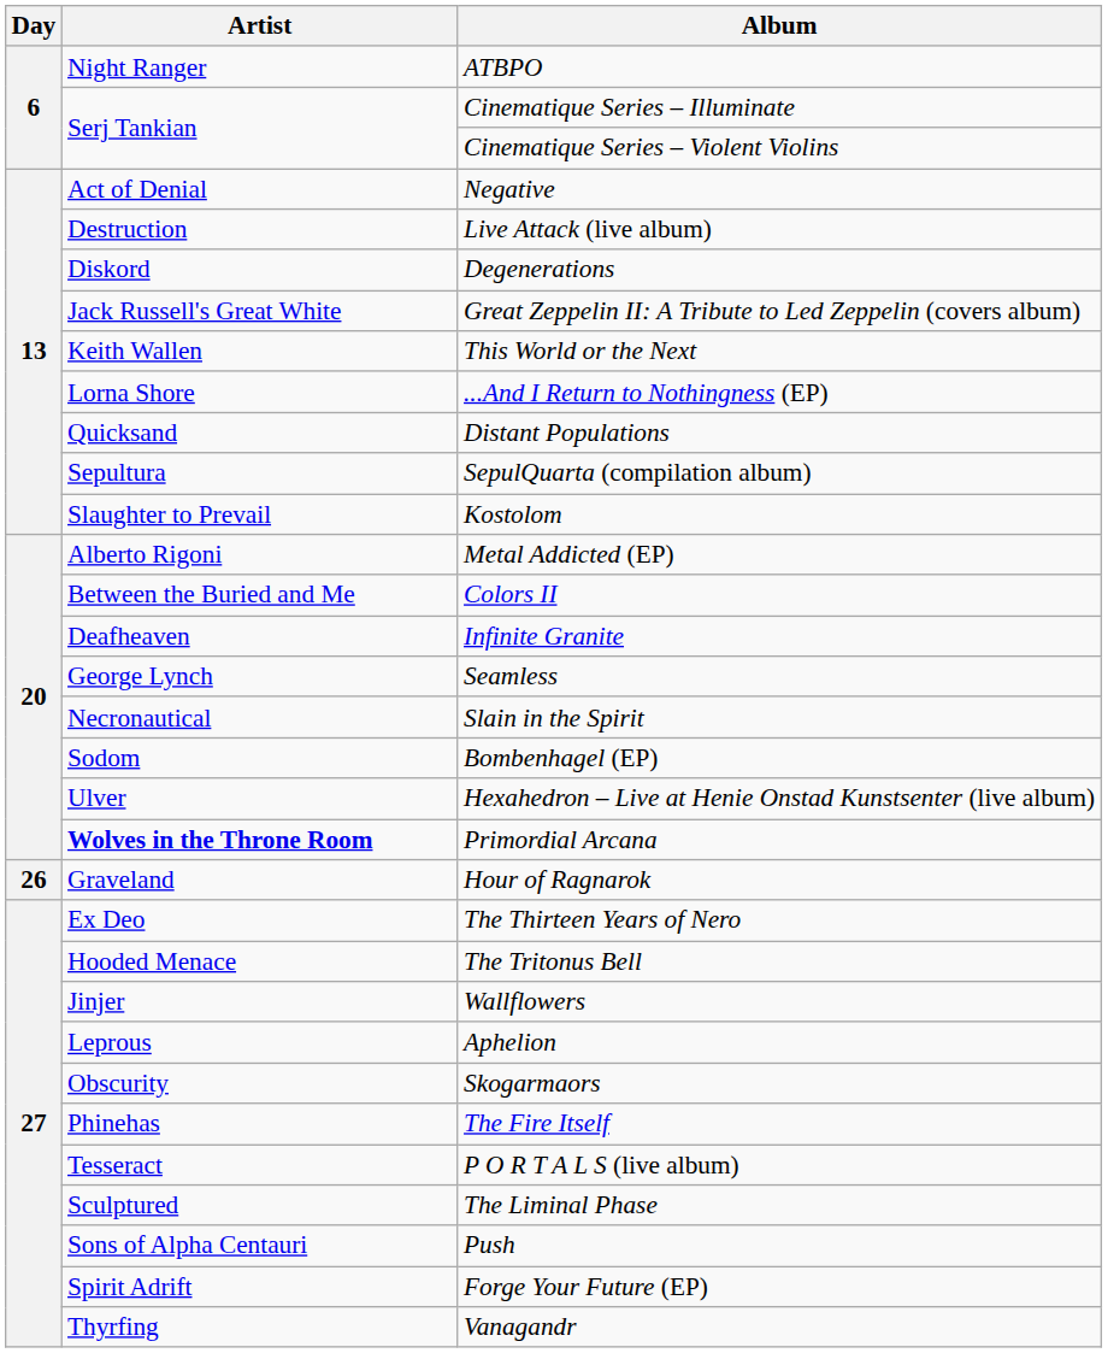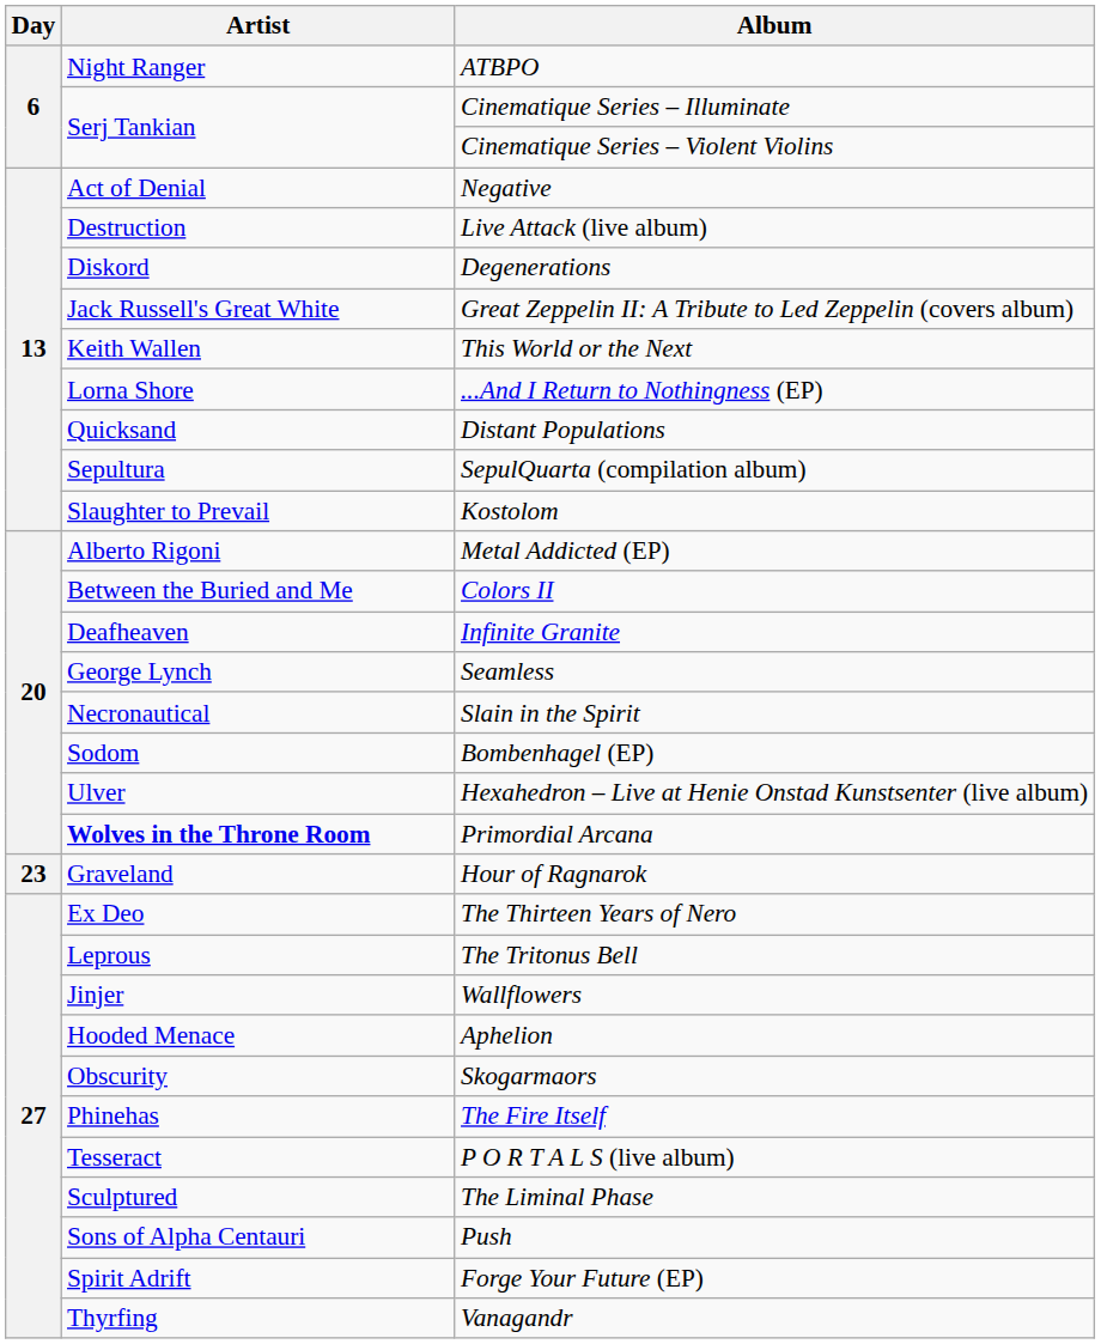 <table class="wikitable" id="table_August">
 <tr>
 <th scope="col">Day</th>
 <th scope="col" style="width:15em;">Artist</th>
 <th scope="col">Album</th>
 </tr>
 <tr>
 <th scope="row" rowspan="3">6</th>
 <td><a href='#'>Night Ranger</a></td>
 <td><em>ATBPO</em></td>
 </tr>
 <tr>
 <td rowspan="2"><a href='#'>Serj Tankian</a></td>
 <td><em>Cinematique Series – Illuminate</em></td>
 </tr>
 <tr>
 <td><em>Cinematique Series – Violent Violins</em></td>
 </tr>
 <tr>
 <th scope="row" rowspan="9">13</th>
 <td><a href='#'>Act of Denial</a></td>
 <td><em>Negative</em></td>
 </tr>
 <tr>
 <td><a href='#'>Destruction</a></td>
 <td><em>Live Attack</em> (live album)</td>
 </tr>
 <tr>
 <td><a href='#'>Diskord</a></td>
 <td><em>Degenerations</em></td>
 </tr>
 <tr>
 <td><a href='#'>Jack Russell's Great White</a></td>
 <td><em>Great Zeppelin II: A Tribute to Led Zeppelin</em> (covers album)</td>
 </tr>
 <tr>
 <td><a href='#'>Keith Wallen</a></td>
 <td><em>This World or the Next</em></td>
 </tr>
 <tr>
 <td><a href='#'>Lorna Shore</a></td>
 <td><em><a href='#'>...And I Return to Nothingness</a></em> (EP)</td>
 </tr>
 <tr>
 <td><a href='#'>Quicksand</a></td>
 <td><em>Distant Populations</em></td>
 </tr>
 <tr>
 <td><a href='#'>Sepultura</a></td>
 <td><em>SepulQuarta</em> (compilation album)</td>
 </tr>
 <tr>
 <td><a href='#'>Slaughter to Prevail</a></td>
 <td><em>Kostolom</em></td>
 </tr>
 <tr>
 <th scope="row" rowspan="8">20</th>
 <td><a href='#'>Alberto Rigoni</a></td>
 <td><em>Metal Addicted</em> (EP)</td>
 </tr>
 <tr>
 <td><a href='#'>Between the Buried and Me</a></td>
 <td><em><a href='#'>Colors II</a></em></td>
 </tr>
 <tr>
 <td><a href='#'>Deafheaven</a></td>
 <td><em><a href='#'>Infinite Granite</a></em></td>
 </tr>
 <tr>
 <td><a href='#'>George Lynch</a></td>
 <td><em>Seamless</em></td>
 </tr>
 <tr>
 <td><a href='#'>Necronautical</a></td>
 <td><em>Slain in the Spirit</em></td>
 </tr>
 <tr>
 <td><a href='#'>Sodom</a></td>
 <td><em>Bombenhagel</em> (EP)</td>
 </tr>
 <tr>
 <td><a href='#'>Ulver</a></td>
 <td><em>Hexahedron – Live at Henie Onstad Kunstsenter</em> (live album)</td>
 </tr>
 <tr>
 <td><strong><a href='#'>Wolves in the Throne Room</a></strong></td>
 <td><em>Primordial Arcana</em></td>
 </tr>
 <tr>
-<th scope="row" rowspan="1">26</th>
+<th scope="row" rowspan="1">23</th>
 <td><a href='#'>Graveland</a></td>
 <td><em>Hour of Ragnarok</em></td>
 </tr>
 <tr>
 <th scope="row" rowspan="11">27</th>
 <td><a href='#'>Ex Deo</a></td>
 <td><em>The Thirteen Years of Nero</em></td>
 </tr>
 <tr>
-<td><a href='#'>Hooded Menace</a></td>
+<td><a href='#'>Leprous</a></td>
 <td><em>The Tritonus Bell</em></td>
 </tr>
 <tr>
 <td><a href='#'>Jinjer</a></td>
 <td><em>Wallflowers</em></td>
 </tr>
 <tr>
-<td><a href='#'>Leprous</a></td>
+<td><a href='#'>Hooded Menace</a></td>
 <td><em>Aphelion</em></td>
 </tr>
 <tr>
 <td><a href='#'>Obscurity</a></td>
 <td><em>Skogarmaors</em></td>
 </tr>
 <tr>
 <td><a href='#'>Phinehas</a></td>
 <td><em><a href='#'>The Fire Itself</a></em></td>
 </tr>
 <tr>
 <td><a href='#'>Tesseract</a></td>
 <td><em>P O R T A L S</em> (live album)</td>
 </tr>
 <tr>
 <td><a href='#'>Sculptured</a></td>
 <td><em>The Liminal Phase</em></td>
 </tr>
 <tr>
 <td><a href='#'>Sons of Alpha Centauri</a></td>
 <td><em>Push</em></td>
 </tr>
 <tr>
 <td><a href='#'>Spirit Adrift</a></td>
 <td><em>Forge Your Future</em> (EP)</td>
 </tr>
 <tr>
 <td><a href='#'>Thyrfing</a></td>
 <td><em>Vanagandr</em></td>
 </tr>
 </table>
